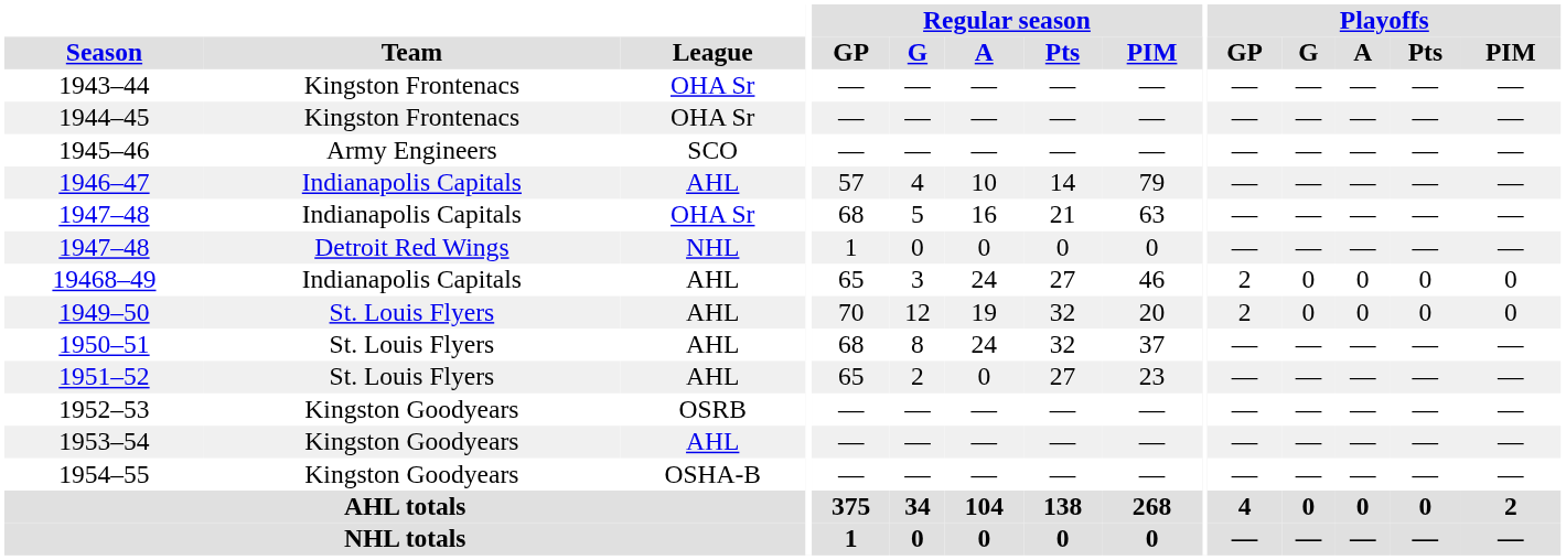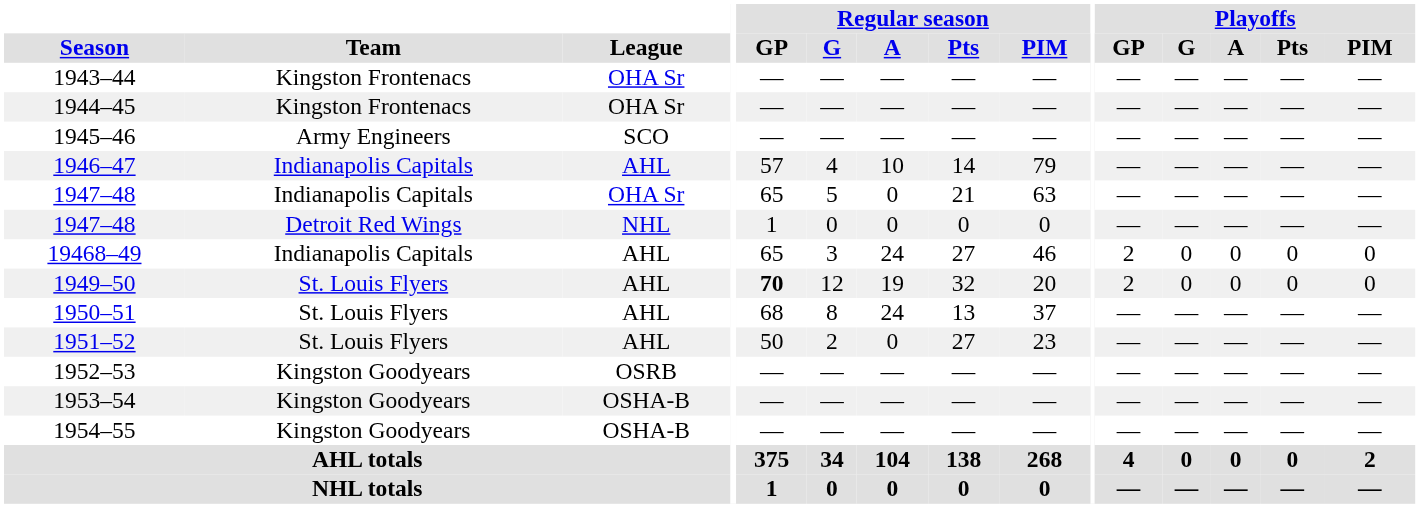 <table border="0" cellpadding="1" cellspacing="0" style="text-align:center; width:60em">
 <tr bgcolor="#e0e0e0">
 <th colspan="3" bgcolor="#ffffff"></th>
 <th rowspan="100" bgcolor="#ffffff"></th>
 <th colspan="5"><a href='#'>Regular season</a></th>
 <th rowspan="100" bgcolor="#ffffff"></th>
 <th colspan="5"><a href='#'>Playoffs</a></th>
 </tr>
 <tr bgcolor="#e0e0e0">
 <th><a href='#'>Season</a></th>
 <th>Team</th>
 <th>League</th>
 <th>GP</th>
 <th><a href='#'>G</a></th>
 <th><a href='#'>A</a></th>
 <th><a href='#'>Pts</a></th>
 <th><a href='#'>PIM</a></th>
 <th>GP</th>
 <th>G</th>
 <th>A</th>
 <th>Pts</th>
 <th>PIM</th>
 </tr>
 <tr>
 <td>1943–44</td>
 <td>Kingston Frontenacs</td>
 <td><a href='#'>OHA Sr</a></td>
 <td>—</td>
 <td>—</td>
 <td>—</td>
 <td>—</td>
 <td>—</td>
 <td>—</td>
 <td>—</td>
 <td>—</td>
 <td>—</td>
 <td>—</td>
 </tr>
 <tr bgcolor="#f0f0f0">
 <td>1944–45</td>
 <td>Kingston Frontenacs</td>
 <td>OHA Sr</td>
 <td>—</td>
 <td>—</td>
 <td>—</td>
 <td>—</td>
 <td>—</td>
 <td>—</td>
 <td>—</td>
 <td>—</td>
 <td>—</td>
 <td>—</td>
 </tr>
 <tr>
 <td>1945–46</td>
 <td>Army Engineers</td>
 <td>SCO</td>
 <td>—</td>
 <td>—</td>
 <td>—</td>
 <td>—</td>
 <td>—</td>
 <td>—</td>
 <td>—</td>
 <td>—</td>
 <td>—</td>
 <td>—</td>
 </tr>
 <tr bgcolor="#f0f0f0">
 <td><a href='#'>1946–47</a></td>
 <td><a href='#'>Indianapolis Capitals</a></td>
 <td><a href='#'>AHL</a></td>
 <td>57</td>
 <td>4</td>
 <td>10</td>
 <td>14</td>
 <td>79</td>
 <td>—</td>
 <td>—</td>
 <td>—</td>
 <td>—</td>
 <td>—</td>
 </tr>
 <tr>
 <td><a href='#'>1947–48</a></td>
 <td>Indianapolis Capitals</td>
 <td><a href='#'>OHA Sr</a></td>
-<td>68</td>
+<td>65</td>
 <td>5</td>
-<td>16</td>
+<td>0</td>
 <td>21</td>
 <td>63</td>
 <td>—</td>
 <td>—</td>
 <td>—</td>
 <td>—</td>
 <td>—</td>
 </tr>
 <tr bgcolor="#f0f0f0">
 <td><a href='#'>1947–48</a></td>
 <td><a href='#'>Detroit Red Wings</a></td>
 <td><a href='#'>NHL</a></td>
 <td>1</td>
 <td>0</td>
 <td>0</td>
 <td>0</td>
 <td>0</td>
 <td>—</td>
 <td>—</td>
 <td>—</td>
 <td>—</td>
 <td>—</td>
 </tr>
 <tr>
 <td><a href='#'>19468–49</a></td>
 <td>Indianapolis Capitals</td>
 <td>AHL</td>
 <td>65</td>
 <td>3</td>
 <td>24</td>
 <td>27</td>
 <td>46</td>
 <td>2</td>
 <td>0</td>
 <td>0</td>
 <td>0</td>
 <td>0</td>
 </tr>
 <tr bgcolor="#f0f0f0">
 <td><a href='#'>1949–50</a></td>
 <td><a href='#'>St. Louis Flyers</a></td>
 <td>AHL</td>
-<td>70</td>
+<td><strong>70</strong></td>
 <td>12</td>
 <td>19</td>
 <td>32</td>
 <td>20</td>
 <td>2</td>
 <td>0</td>
 <td>0</td>
 <td>0</td>
 <td>0</td>
 </tr>
 <tr>
 <td><a href='#'>1950–51</a></td>
 <td>St. Louis Flyers</td>
 <td>AHL</td>
 <td>68</td>
 <td>8</td>
 <td>24</td>
-<td>32</td>
+<td>13</td>
 <td>37</td>
 <td>—</td>
 <td>—</td>
 <td>—</td>
 <td>—</td>
 <td>—</td>
 </tr>
 <tr bgcolor="#f0f0f0">
 <td><a href='#'>1951–52</a></td>
 <td>St. Louis Flyers</td>
 <td>AHL</td>
-<td>65</td>
+<td>50</td>
 <td>2</td>
 <td>0</td>
 <td>27</td>
 <td>23</td>
 <td>—</td>
 <td>—</td>
 <td>—</td>
 <td>—</td>
 <td>—</td>
 </tr>
 <tr>
 <td>1952–53</td>
 <td>Kingston Goodyears</td>
 <td>OSRB</td>
 <td>—</td>
 <td>—</td>
 <td>—</td>
 <td>—</td>
 <td>—</td>
 <td>—</td>
 <td>—</td>
 <td>—</td>
 <td>—</td>
 <td>—</td>
 </tr>
 <tr bgcolor="#f0f0f0">
 <td>1953–54</td>
 <td>Kingston Goodyears</td>
-<td><a href='#'>AHL</a></td>
+<td>OSHA-B</td>
 <td>—</td>
 <td>—</td>
 <td>—</td>
 <td>—</td>
 <td>—</td>
 <td>—</td>
 <td>—</td>
 <td>—</td>
 <td>—</td>
 <td>—</td>
 </tr>
 <tr>
 <td>1954–55</td>
 <td>Kingston Goodyears</td>
 <td>OSHA-B</td>
 <td>—</td>
 <td>—</td>
 <td>—</td>
 <td>—</td>
 <td>—</td>
 <td>—</td>
 <td>—</td>
 <td>—</td>
 <td>—</td>
 <td>—</td>
 </tr>
 <tr bgcolor="#e0e0e0">
 <th colspan="3">AHL totals</th>
 <th>375</th>
 <th>34</th>
 <th>104</th>
 <th>138</th>
 <th>268</th>
 <th>4</th>
 <th>0</th>
 <th>0</th>
 <th>0</th>
 <th>2</th>
 </tr>
 <tr bgcolor="#e0e0e0">
 <th colspan="3">NHL totals</th>
 <th>1</th>
 <th>0</th>
 <th>0</th>
 <th>0</th>
 <th>0</th>
 <th>—</th>
 <th>—</th>
 <th>—</th>
 <th>—</th>
 <th>—</th>
 </tr>
 </table>
